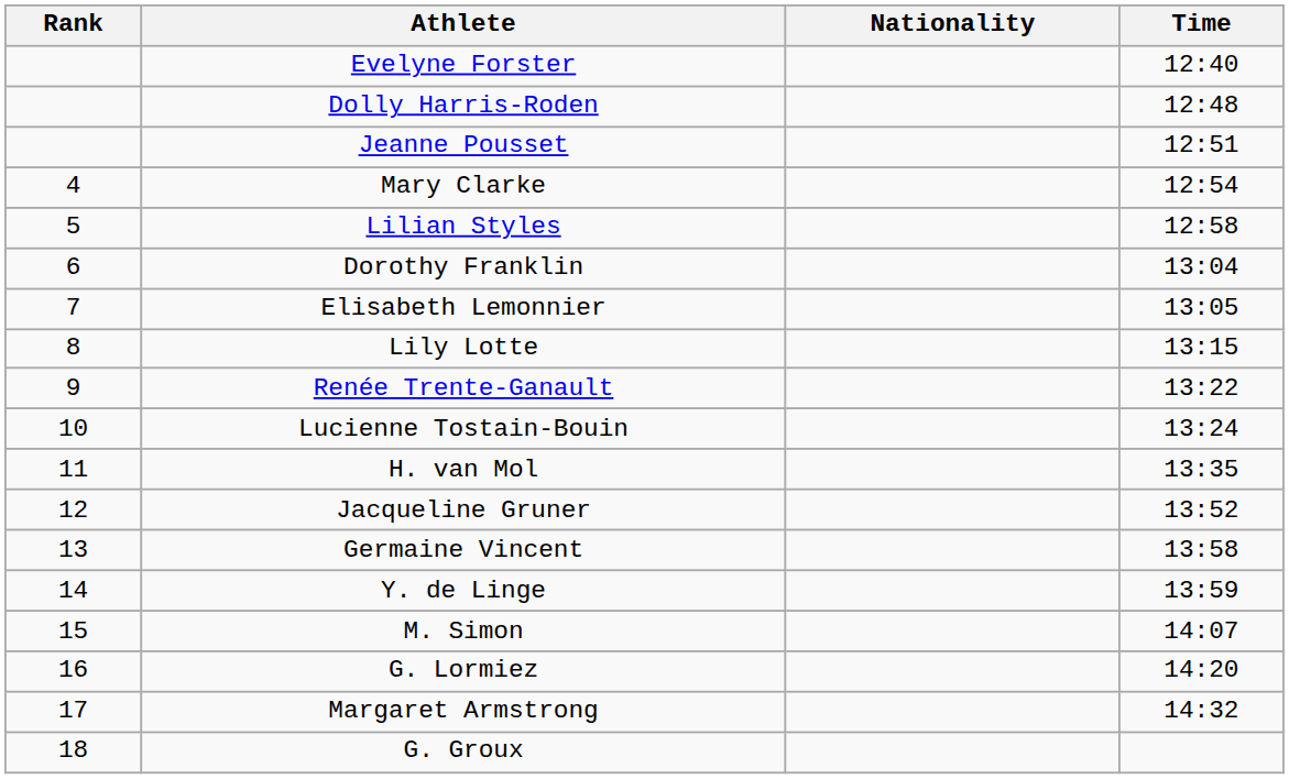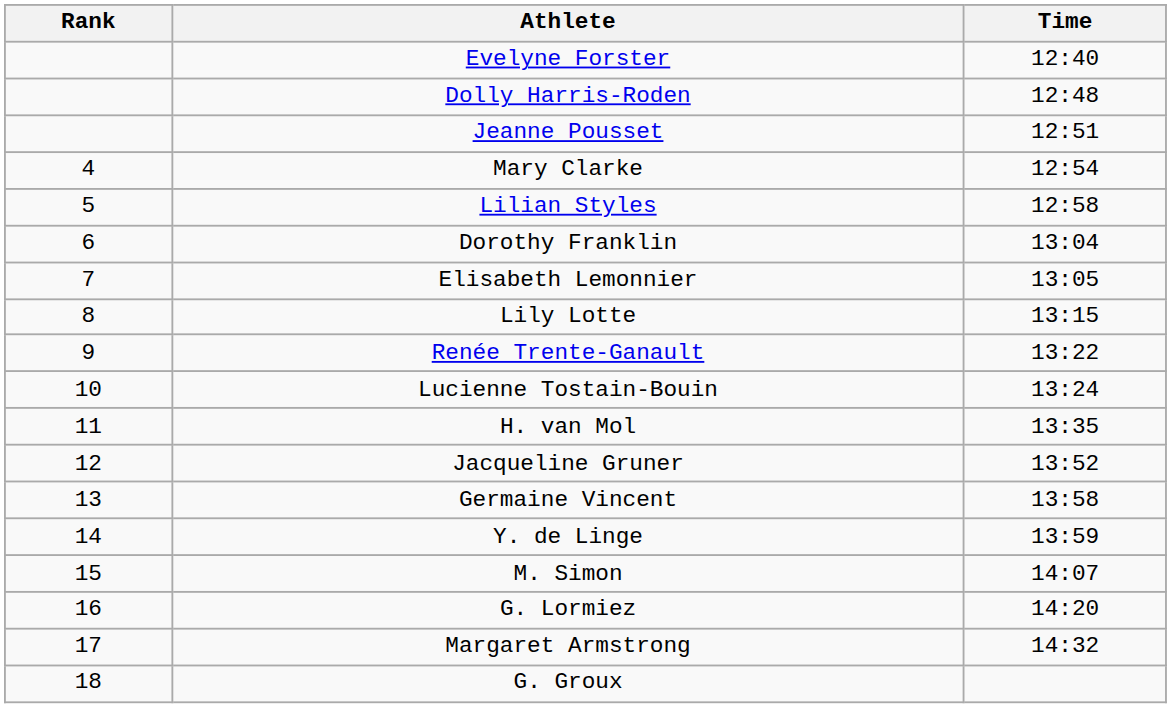 <table class="wikitable sortable" style=" text-align:center; font-size:95%;" width="50%">
 <tr>
 <th>Rank</th>
 <th>Athlete</th>
-<th>Nationality</th>
 <th>Time</th>
 </tr>
 <tr>
 <td align=center></td>
 <td><a href='#'>Evelyne Forster</a></td>
-<td></td>
 <td>12:40</td>
 </tr>
 <tr>
 <td align=center></td>
 <td><a href='#'>Dolly Harris-Roden</a></td>
-<td></td>
 <td>12:48</td>
 </tr>
 <tr>
 <td align=center></td>
 <td><a href='#'>Jeanne Pousset</a></td>
-<td></td>
 <td>12:51</td>
 </tr>
 <tr>
 <td align=center>4</td>
 <td>Mary Clarke</td>
-<td></td>
 <td>12:54</td>
 </tr>
 <tr>
 <td align=center>5</td>
 <td><a href='#'>Lilian Styles</a></td>
-<td></td>
 <td>12:58</td>
 </tr>
 <tr>
 <td align=center>6</td>
 <td>Dorothy Franklin</td>
-<td></td>
 <td>13:04</td>
 </tr>
 <tr>
 <td align=center>7</td>
 <td>Elisabeth Lemonnier</td>
-<td></td>
 <td>13:05</td>
 </tr>
 <tr>
 <td align=center>8</td>
 <td>Lily Lotte</td>
-<td></td>
 <td>13:15</td>
 </tr>
 <tr>
 <td align=center>9</td>
 <td><a href='#'>Renée Trente-Ganault</a></td>
-<td></td>
 <td>13:22</td>
 </tr>
 <tr>
 <td align=center>10</td>
 <td>Lucienne Tostain-Bouin</td>
-<td></td>
 <td>13:24</td>
 </tr>
 <tr>
 <td align=center>11</td>
 <td>H. van Mol</td>
-<td></td>
 <td>13:35</td>
 </tr>
 <tr>
 <td align=center>12</td>
 <td>Jacqueline Gruner</td>
-<td></td>
 <td>13:52</td>
 </tr>
 <tr>
 <td align=center>13</td>
 <td>Germaine Vincent</td>
-<td></td>
 <td>13:58</td>
 </tr>
 <tr>
 <td align=center>14</td>
 <td>Y. de Linge</td>
-<td></td>
 <td>13:59</td>
 </tr>
 <tr>
 <td align=center>15</td>
 <td>M. Simon</td>
-<td></td>
 <td>14:07</td>
 </tr>
 <tr>
 <td align=center>16</td>
 <td>G. Lormiez</td>
-<td></td>
 <td>14:20</td>
 </tr>
 <tr>
 <td align=center>17</td>
 <td>Margaret Armstrong</td>
-<td></td>
 <td>14:32</td>
 </tr>
 <tr>
 <td align=center>18</td>
 <td>G. Groux</td>
 <td></td>
-<td></td>
 </tr>
 </table>
